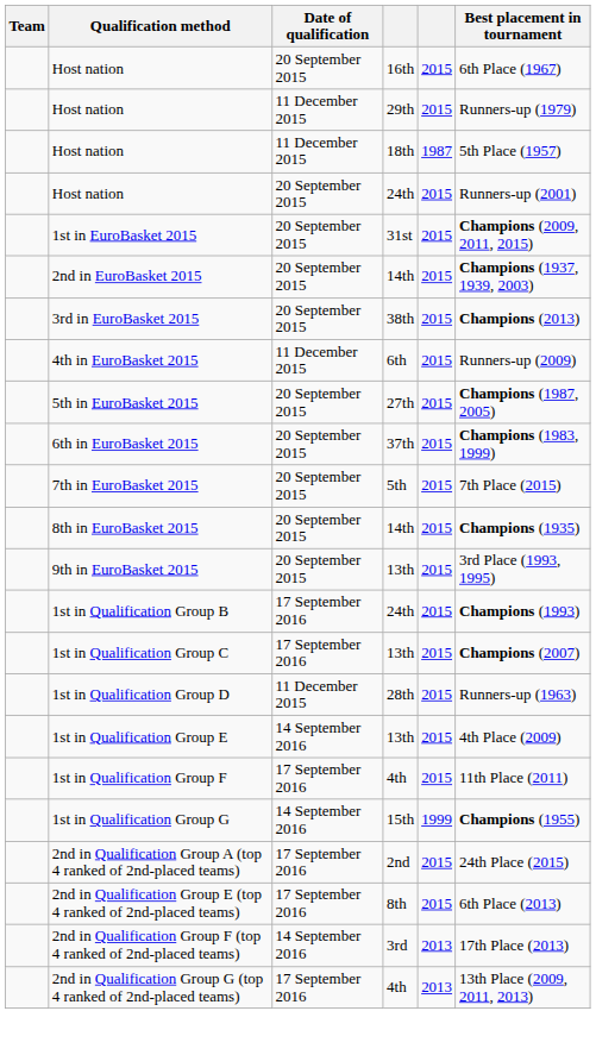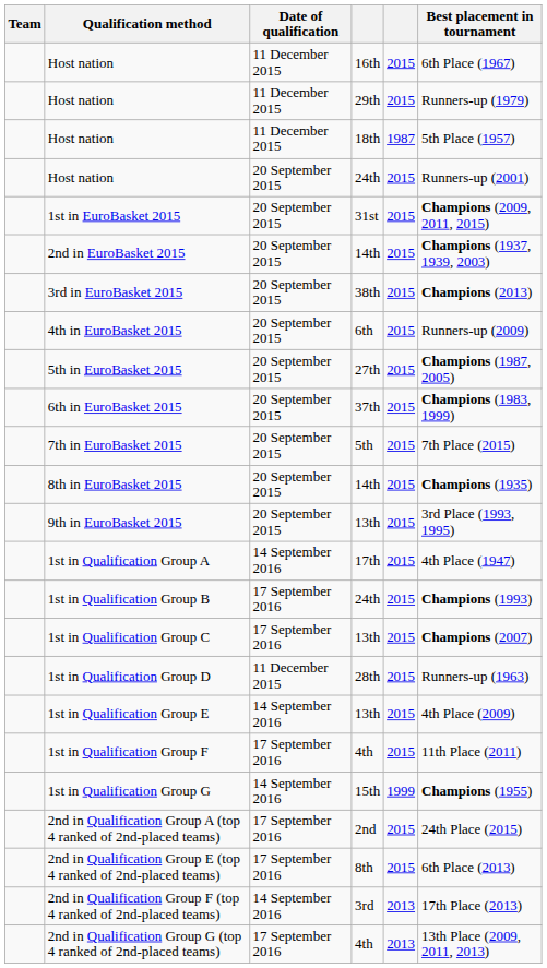 <table class="wikitable sortable">
 <tr>
 <th>Team</th>
 <th>Qualification method</th>
 <th>Date of qualification</th>
 <th></th>
 <th></th>
 <th>Best placement in tournament</th>
 </tr>
 <tr>
 <td></td>
 <td>Host nation</td>
-<td>20 September 2015</td>
+<td>11 December 2015</td>
 <td>16th</td>
 <td><a href='#'>2015</a></td>
 <td>6th Place (<a href='#'>1967</a>)</td>
 </tr>
 <tr>
 <td></td>
 <td>Host nation</td>
 <td>11 December 2015</td>
 <td>29th</td>
 <td><a href='#'>2015</a></td>
 <td>Runners-up (<a href='#'>1979</a>)</td>
 </tr>
 <tr>
 <td></td>
 <td>Host nation</td>
 <td>11 December 2015</td>
 <td>18th</td>
 <td><a href='#'>1987</a></td>
 <td>5th Place (<a href='#'>1957</a>)</td>
 </tr>
 <tr>
 <td></td>
 <td>Host nation</td>
 <td>20 September 2015</td>
 <td>24th</td>
 <td><a href='#'>2015</a></td>
 <td>Runners-up (<a href='#'>2001</a>)</td>
 </tr>
 <tr>
 <td></td>
 <td>1st in <a href='#'>EuroBasket 2015</a></td>
 <td>20 September 2015</td>
 <td>31st</td>
 <td><a href='#'>2015</a></td>
 <td><strong>Champions</strong> (<a href='#'>2009</a>, <a href='#'>2011</a>, <a href='#'>2015</a>)</td>
 </tr>
 <tr>
 <td></td>
 <td>2nd in <a href='#'>EuroBasket 2015</a></td>
 <td>20 September 2015</td>
 <td>14th</td>
 <td><a href='#'>2015</a></td>
 <td><strong>Champions</strong> (<a href='#'>1937</a>, <a href='#'>1939</a>, <a href='#'>2003</a>)</td>
 </tr>
 <tr>
 <td></td>
 <td>3rd in <a href='#'>EuroBasket 2015</a></td>
 <td>20 September 2015</td>
 <td>38th</td>
 <td><a href='#'>2015</a></td>
 <td><strong>Champions</strong> (<a href='#'>2013</a>)</td>
 </tr>
 <tr>
 <td></td>
 <td>4th in <a href='#'>EuroBasket 2015</a></td>
-<td>11 December 2015</td>
+<td>20 September 2015</td>
 <td>6th</td>
 <td><a href='#'>2015</a></td>
 <td>Runners-up (<a href='#'>2009</a>)</td>
 </tr>
 <tr>
 <td></td>
 <td>5th in <a href='#'>EuroBasket 2015</a></td>
 <td>20 September 2015</td>
 <td>27th</td>
 <td><a href='#'>2015</a></td>
 <td><strong>Champions</strong> (<a href='#'>1987</a>, <a href='#'>2005</a>)</td>
 </tr>
 <tr>
 <td></td>
 <td>6th in <a href='#'>EuroBasket 2015</a></td>
 <td>20 September 2015</td>
 <td>37th</td>
 <td><a href='#'>2015</a></td>
 <td><strong>Champions</strong> (<a href='#'>1983</a>, <a href='#'>1999</a>)</td>
 </tr>
 <tr>
 <td></td>
 <td>7th in <a href='#'>EuroBasket 2015</a></td>
 <td>20 September 2015</td>
 <td>5th</td>
 <td><a href='#'>2015</a></td>
 <td>7th Place (<a href='#'>2015</a>)</td>
 </tr>
 <tr>
 <td></td>
 <td>8th in <a href='#'>EuroBasket 2015</a></td>
 <td>20 September 2015</td>
 <td>14th</td>
 <td><a href='#'>2015</a></td>
 <td><strong>Champions</strong> (<a href='#'>1935</a>)</td>
 </tr>
 <tr>
 <td></td>
 <td>9th in <a href='#'>EuroBasket 2015</a></td>
 <td>20 September 2015</td>
 <td>13th</td>
 <td><a href='#'>2015</a></td>
 <td>3rd Place (<a href='#'>1993</a>, <a href='#'>1995</a>)</td>
+</tr>
+<tr>
+<td></td>
+<td>1st in <a href='#'>Qualification</a> Group A</td>
+<td>14 September 2016</td>
+<td>17th</td>
+<td><a href='#'>2015</a></td>
+<td>4th Place (<a href='#'>1947</a>)</td>
 </tr>
 <tr>
 <td></td>
 <td>1st in <a href='#'>Qualification</a> Group B</td>
 <td>17 September 2016</td>
 <td>24th</td>
 <td><a href='#'>2015</a></td>
 <td><strong>Champions</strong> (<a href='#'>1993</a>)</td>
 </tr>
 <tr>
 <td></td>
 <td>1st in <a href='#'>Qualification</a> Group C</td>
 <td>17 September 2016</td>
 <td>13th</td>
 <td><a href='#'>2015</a></td>
 <td><strong>Champions</strong> (<a href='#'>2007</a>)</td>
 </tr>
 <tr>
 <td></td>
 <td>1st in <a href='#'>Qualification</a> Group D</td>
 <td>11 December 2015</td>
 <td>28th</td>
 <td><a href='#'>2015</a></td>
 <td>Runners-up (<a href='#'>1963</a>)</td>
 </tr>
 <tr>
 <td></td>
 <td>1st in <a href='#'>Qualification</a> Group E</td>
 <td>14 September 2016</td>
 <td>13th</td>
 <td><a href='#'>2015</a></td>
 <td>4th Place (<a href='#'>2009</a>)</td>
 </tr>
 <tr>
 <td></td>
 <td>1st in <a href='#'>Qualification</a> Group F</td>
 <td>17 September 2016</td>
 <td>4th</td>
 <td><a href='#'>2015</a></td>
 <td>11th Place (<a href='#'>2011</a>)</td>
 </tr>
 <tr>
 <td></td>
 <td>1st in <a href='#'>Qualification</a> Group G</td>
 <td>14 September 2016</td>
 <td>15th</td>
 <td><a href='#'>1999</a></td>
 <td><strong>Champions</strong> (<a href='#'>1955</a>)</td>
 </tr>
 <tr>
 <td></td>
 <td>2nd in <a href='#'>Qualification</a> Group A (top 4 ranked of 2nd-placed teams)</td>
 <td>17 September 2016</td>
 <td>2nd</td>
 <td><a href='#'>2015</a></td>
 <td>24th Place (<a href='#'>2015</a>)</td>
 </tr>
 <tr>
 <td></td>
 <td>2nd in <a href='#'>Qualification</a> Group E (top 4 ranked of 2nd-placed teams)</td>
 <td>17 September 2016</td>
 <td>8th</td>
 <td><a href='#'>2015</a></td>
 <td>6th Place (<a href='#'>2013</a>)</td>
 </tr>
 <tr>
 <td></td>
 <td>2nd in <a href='#'>Qualification</a> Group F (top 4 ranked of 2nd-placed teams)</td>
 <td>14 September 2016</td>
 <td>3rd</td>
 <td><a href='#'>2013</a></td>
 <td>17th Place (<a href='#'>2013</a>)</td>
 </tr>
 <tr>
 <td></td>
 <td>2nd in <a href='#'>Qualification</a> Group G (top 4 ranked of 2nd-placed teams)</td>
 <td>17 September 2016</td>
 <td>4th</td>
 <td><a href='#'>2013</a></td>
 <td>13th Place (<a href='#'>2009</a>, <a href='#'>2011</a>, <a href='#'>2013</a>)</td>
 </tr>
 </table>
